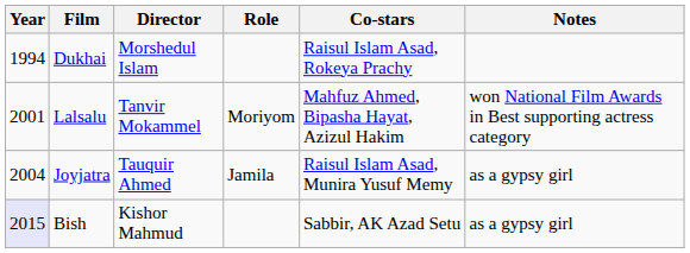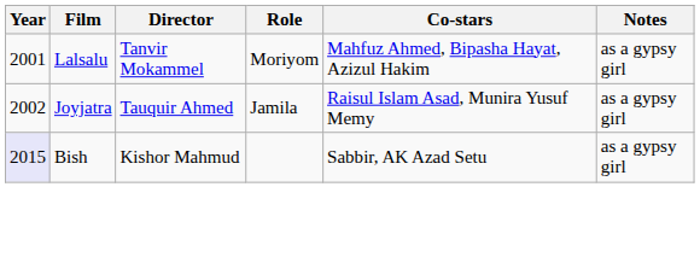 <table class="wikitable">
 <tr>
 <th>Year</th>
 <th>Film</th>
 <th>Director</th>
 <th>Role</th>
 <th>Co-stars</th>
 <th>Notes</th>
 </tr>
 <tr>
-<td>1994</td>
-<td><a href='#'>Dukhai</a></td>
-<td><a href='#'>Morshedul Islam</a></td>
-<td></td>
-<td><a href='#'>Raisul Islam Asad</a>, <a href='#'>Rokeya Prachy</a></td>
-<td></td>
-</tr>
-<tr>
 <td>2001</td>
 <td><a href='#'>Lalsalu</a></td>
 <td><a href='#'>Tanvir Mokammel</a></td>
 <td>Moriyom</td>
 <td><a href='#'>Mahfuz Ahmed</a>, <a href='#'>Bipasha Hayat</a>, Azizul Hakim</td>
-<td>won <a href='#'>National Film Awards</a> in Best supporting actress category</td>
+<td>as a gypsy girl</td>
 </tr>
 <tr>
-<td>2004</td>
+<td>2002</td>
 <td><a href='#'>Joyjatra</a></td>
 <td><a href='#'>Tauquir Ahmed</a></td>
 <td>Jamila</td>
 <td><a href='#'>Raisul Islam Asad</a>, Munira Yusuf Memy</td>
 <td>as a gypsy girl</td>
 </tr>
 <tr>
 <td style="background: lavender;">2015</td>
 <td>Bish</td>
 <td>Kishor Mahmud</td>
 <td></td>
 <td>Sabbir, AK Azad Setu</td>
 <td>as a gypsy girl</td>
 </tr>
 </table>
